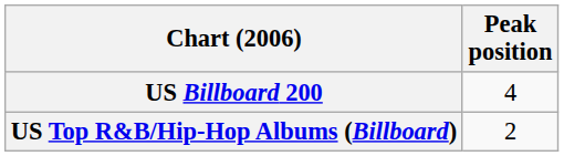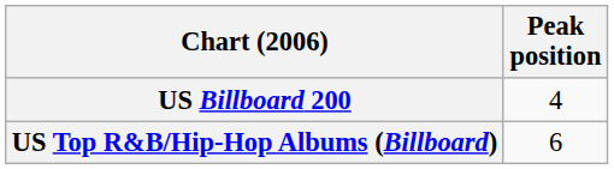 <table class="wikitable sortable plainrowheaders" style="text-align:center">
 <tr>
 <th scope="col">Chart (2006)</th>
 <th scope="col">Peak<br>position</th>
 </tr>
 <tr>
 <th scope="row">US <a href='#'><em>Billboard</em> 200</a></th>
 <td>4</td>
 </tr>
 <tr>
 <th scope="row">US <a href='#'>Top R&B/Hip-Hop Albums</a> (<em><a href='#'>Billboard</a></em>)</th>
-<td>2</td>
+<td>6</td>
 </tr>
 </table>
